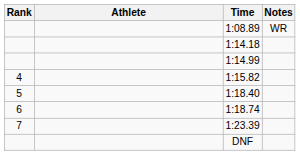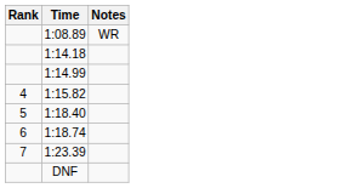 <table class="wikitable" style="text-align:center">
 <tr>
 <th>Rank</th>
-<th Style="width:18em">Athlete</th>
 <th>Time</th>
 <th>Notes</th>
 </tr>
 <tr>
 <td></td>
-<td style="text-align:left"></td>
 <td>1:08.89</td>
 <td>WR</td>
 </tr>
 <tr>
 <td></td>
-<td style="text-align:left"></td>
 <td>1:14.18</td>
 <td></td>
 </tr>
 <tr>
 <td></td>
-<td style="text-align:left"></td>
 <td>1:14.99</td>
 <td></td>
 </tr>
 <tr>
 <td>4</td>
-<td style="text-align:left"></td>
 <td>1:15.82</td>
 <td></td>
 </tr>
 <tr>
 <td>5</td>
-<td style="text-align:left"></td>
 <td>1:18.40</td>
 <td></td>
 </tr>
 <tr>
 <td>6</td>
-<td style="text-align:left"></td>
 <td>1:18.74</td>
 <td></td>
 </tr>
 <tr>
 <td>7</td>
-<td style="text-align:left"></td>
 <td>1:23.39</td>
 <td></td>
 </tr>
 <tr>
 <td></td>
-<td style="text-align:left"></td>
 <td>DNF</td>
 <td></td>
 </tr>
 </table>
